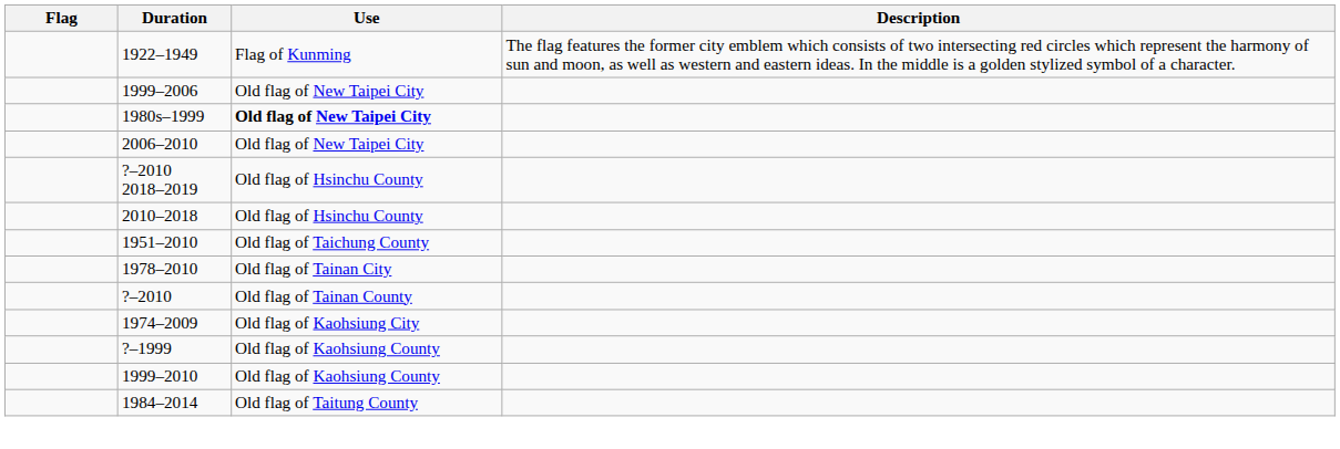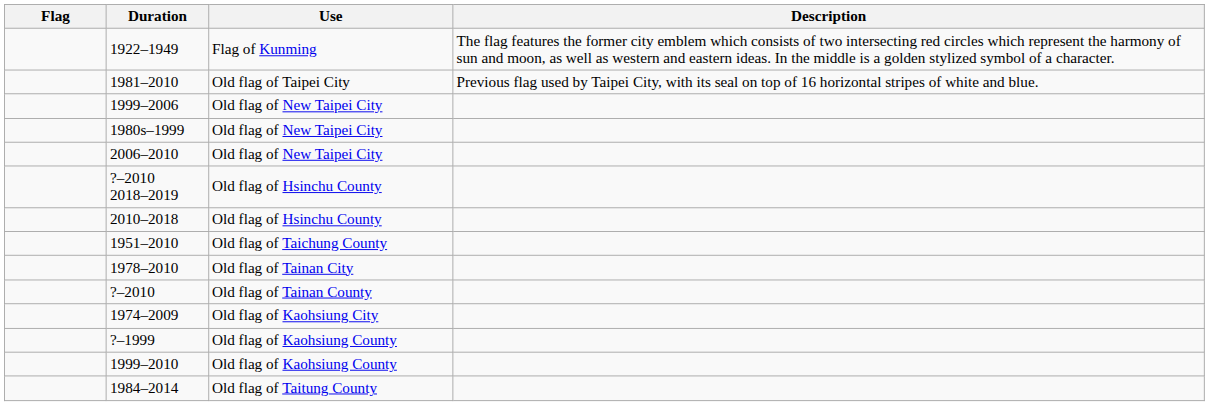 <table class="wikitable" width="100%">
 <tr>
 <th style="width:100px;">Flag</th>
 <th style="width:100px;">Duration</th>
 <th style="width:250px;">Use</th>
 <th style="min-width:250px">Description</th>
 </tr>
 <tr>
 <td></td>
 <td>1922–1949</td>
 <td>Flag of <a href='#'>Kunming</a></td>
 <td>The flag features the former city emblem which consists of two intersecting red circles which represent the harmony of sun and moon, as well as western and eastern ideas. In the middle is a golden stylized symbol of a  character.</td>
 </tr>
 <tr>
 <td></td>
+<td>1981–2010</td>
+<td>Old flag of Taipei City</td>
+<td>Previous flag used by Taipei City, with its seal on top of 16 horizontal stripes of white and blue.</td>
+</tr>
+<tr>
+<td></td>
 <td>1999–2006</td>
 <td>Old flag of <a href='#'>New Taipei City</a></td>
 <td></td>
 </tr>
 <tr>
 <td></td>
 <td>1980s–1999</td>
-<td><strong>Old flag of <a href='#'>New Taipei City</a></strong></td>
+<td>Old flag of <a href='#'>New Taipei City</a></td>
 <td></td>
 </tr>
 <tr>
 <td></td>
 <td>2006–2010</td>
 <td>Old flag of <a href='#'>New Taipei City</a></td>
 <td></td>
 </tr>
 <tr>
 <td></td>
 <td>?–2010<br>2018–2019</td>
 <td>Old flag of <a href='#'>Hsinchu County</a></td>
 <td></td>
 </tr>
 <tr>
 <td></td>
 <td>2010–2018</td>
 <td>Old flag of <a href='#'>Hsinchu County</a></td>
 <td></td>
 </tr>
 <tr>
 <td></td>
 <td>1951–2010</td>
 <td>Old flag of <a href='#'>Taichung County</a></td>
 <td></td>
 </tr>
 <tr>
 <td></td>
 <td>1978–2010</td>
 <td>Old flag of <a href='#'>Tainan City</a></td>
 <td></td>
 </tr>
 <tr>
 <td></td>
 <td>?–2010</td>
 <td>Old flag of <a href='#'>Tainan County</a></td>
 <td></td>
 </tr>
 <tr>
 <td></td>
 <td>1974–2009</td>
 <td>Old flag of <a href='#'>Kaohsiung City</a></td>
 <td></td>
 </tr>
 <tr>
 <td></td>
 <td>?–1999</td>
 <td>Old flag of <a href='#'>Kaohsiung County</a></td>
 <td></td>
 </tr>
 <tr>
 <td></td>
 <td>1999–2010</td>
 <td>Old flag of <a href='#'>Kaohsiung County</a></td>
 <td></td>
 </tr>
 <tr>
 <td></td>
 <td>1984–2014</td>
 <td>Old flag of <a href='#'>Taitung County</a></td>
 <td></td>
 </tr>
 </table>
